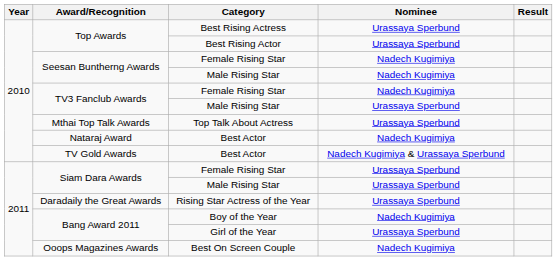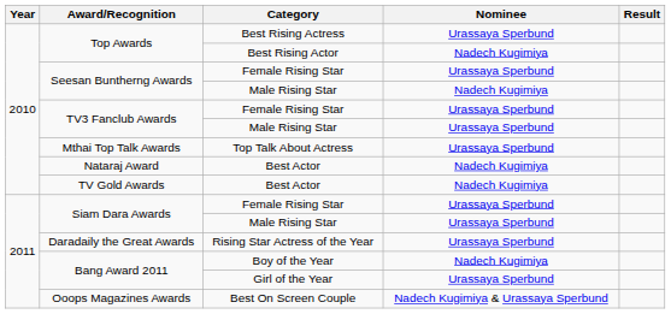 <table class="wikitable" style="text-align:center; font-size:100%; line-height:18px;"  width="100%">
 <tr>
 <th>Year</th>
 <th>Award/Recognition</th>
 <th>Category</th>
 <th>Nominee</th>
 <th>Result</th>
 </tr>
 <tr>
 <td rowspan="9">2010</td>
 <td rowspan="2">Top Awards</td>
 <td>Best Rising Actress</td>
 <td><a href='#'>Urassaya Sperbund</a></td>
 <td></td>
 </tr>
 <tr>
 <td>Best Rising Actor</td>
-<td><a href='#'>Urassaya Sperbund</a></td>
+<td><a href='#'>Nadech Kugimiya</a></td>
 <td></td>
 </tr>
 <tr>
 <td rowspan="2">Seesan Buntherng Awards</td>
 <td>Female Rising Star</td>
-<td><a href='#'>Nadech Kugimiya</a></td>
+<td><a href='#'>Urassaya Sperbund</a></td>
 <td></td>
 </tr>
 <tr>
 <td>Male Rising Star</td>
 <td><a href='#'>Nadech Kugimiya</a></td>
 <td></td>
 </tr>
 <tr>
 <td rowspan="2">TV3 Fanclub Awards</td>
 <td>Female Rising Star</td>
-<td><a href='#'>Nadech Kugimiya</a></td>
+<td><a href='#'>Urassaya Sperbund</a></td>
 <td></td>
 </tr>
 <tr>
 <td>Male Rising Star</td>
 <td><a href='#'>Urassaya Sperbund</a></td>
 <td></td>
 </tr>
 <tr>
 <td>Mthai Top Talk Awards</td>
 <td>Top Talk About Actress</td>
 <td><a href='#'>Urassaya Sperbund</a></td>
 <td></td>
 </tr>
 <tr>
 <td>Nataraj Award</td>
 <td>Best Actor</td>
 <td><a href='#'>Nadech Kugimiya</a></td>
 <td></td>
 </tr>
 <tr>
 <td>TV Gold Awards</td>
 <td>Best Actor</td>
-<td><a href='#'>Nadech Kugimiya</a> & <a href='#'>Urassaya Sperbund</a></td>
+<td><a href='#'>Nadech Kugimiya</a></td>
 <td></td>
 </tr>
 <tr>
 <td rowspan="6">2011</td>
 <td rowspan="2">Siam Dara Awards</td>
 <td>Female Rising Star</td>
 <td><a href='#'>Urassaya Sperbund</a></td>
 <td></td>
 </tr>
 <tr>
 <td>Male Rising Star</td>
 <td><a href='#'>Urassaya Sperbund</a></td>
 <td></td>
 </tr>
 <tr>
 <td>Daradaily the Great Awards</td>
 <td>Rising Star Actress of the Year</td>
 <td><a href='#'>Urassaya Sperbund</a></td>
 <td></td>
 </tr>
 <tr>
 <td rowspan="2">Bang Award 2011</td>
 <td>Boy of the Year</td>
 <td><a href='#'>Nadech Kugimiya</a></td>
 <td></td>
 </tr>
 <tr>
 <td>Girl of the Year</td>
 <td><a href='#'>Urassaya Sperbund</a></td>
 <td></td>
 </tr>
 <tr>
 <td>Ooops Magazines Awards</td>
 <td>Best On Screen Couple</td>
-<td><a href='#'>Nadech Kugimiya</a></td>
+<td><a href='#'>Nadech Kugimiya</a> & <a href='#'>Urassaya Sperbund</a></td>
 <td></td>
 </tr>
 </table>
